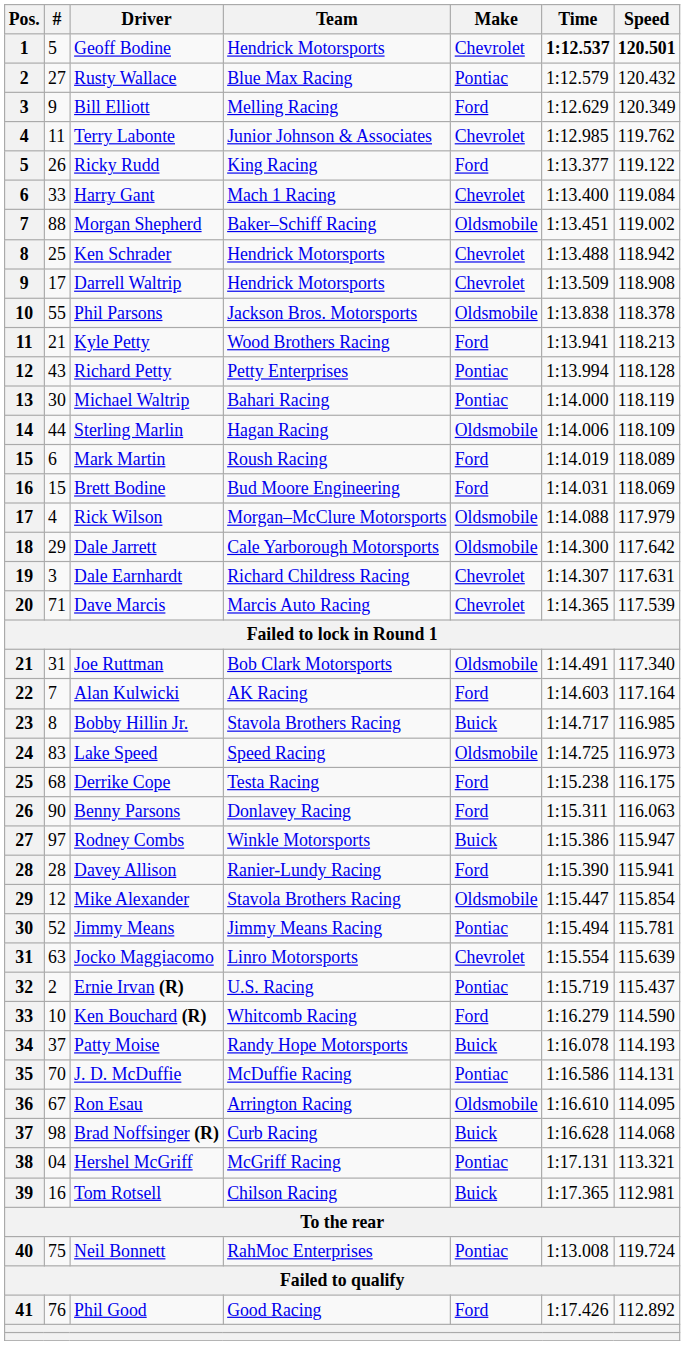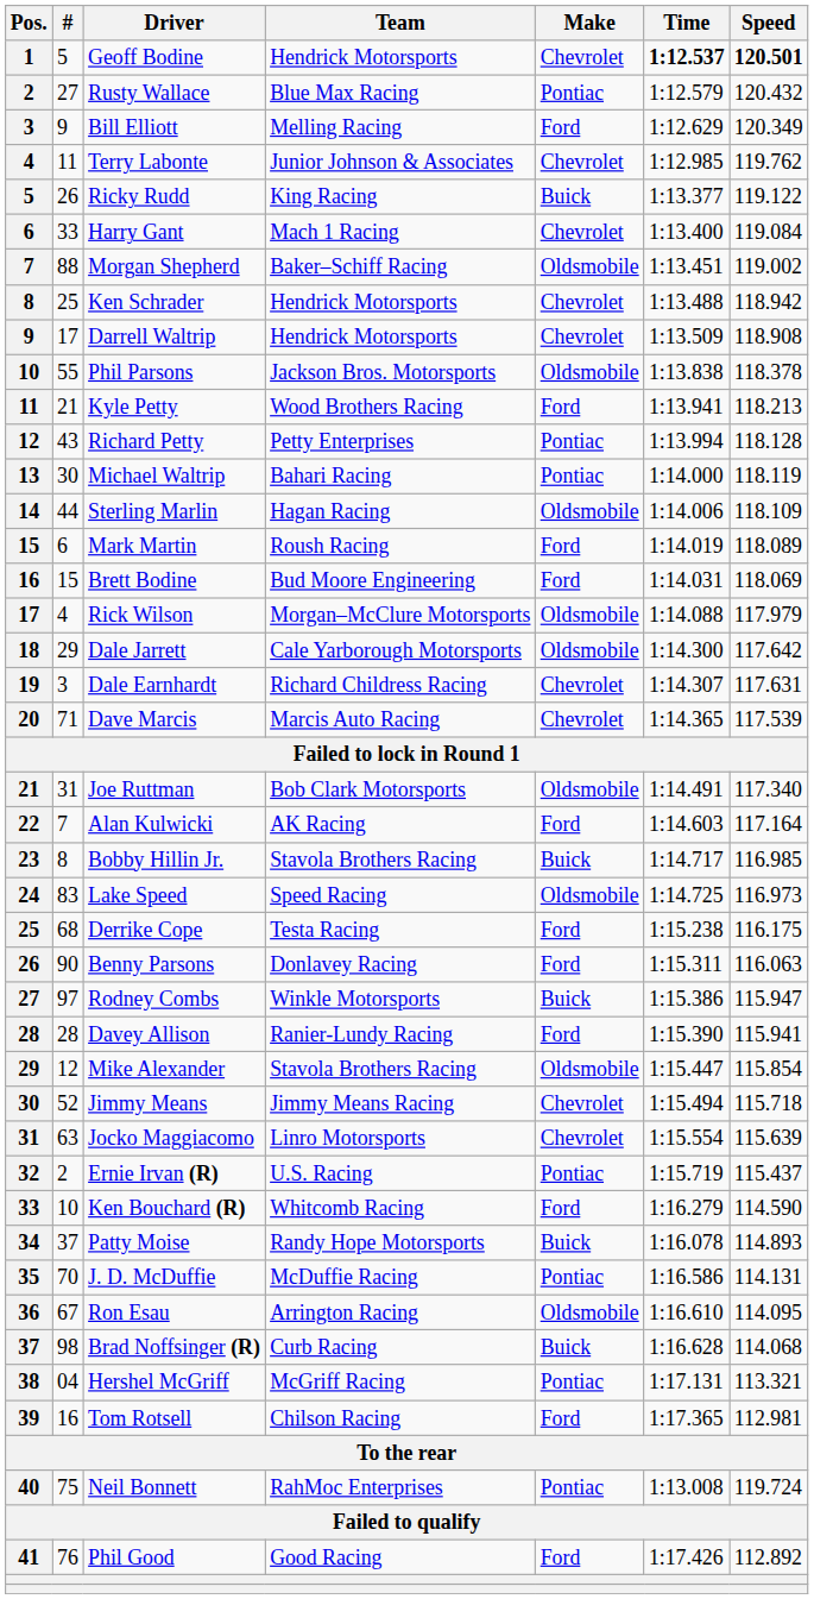 <table class="wikitable" style="font-size:95%">
 <tr>
 <th>Pos.</th>
 <th>#</th>
 <th>Driver</th>
 <th>Team</th>
 <th>Make</th>
 <th>Time</th>
 <th>Speed</th>
 </tr>
 <tr>
 <th>1</th>
 <td>5</td>
 <td><a href='#'>Geoff Bodine</a></td>
 <td><a href='#'>Hendrick Motorsports</a></td>
 <td><a href='#'>Chevrolet</a></td>
 <td><strong>1:12.537</strong></td>
 <td><strong>120.501</strong></td>
 </tr>
 <tr>
 <th>2</th>
 <td>27</td>
 <td><a href='#'>Rusty Wallace</a></td>
 <td><a href='#'>Blue Max Racing</a></td>
 <td><a href='#'>Pontiac</a></td>
 <td>1:12.579</td>
 <td>120.432</td>
 </tr>
 <tr>
 <th>3</th>
 <td>9</td>
 <td><a href='#'>Bill Elliott</a></td>
 <td><a href='#'>Melling Racing</a></td>
 <td><a href='#'>Ford</a></td>
 <td>1:12.629</td>
 <td>120.349</td>
 </tr>
 <tr>
 <th>4</th>
 <td>11</td>
 <td><a href='#'>Terry Labonte</a></td>
 <td><a href='#'>Junior Johnson & Associates</a></td>
 <td><a href='#'>Chevrolet</a></td>
 <td>1:12.985</td>
 <td>119.762</td>
 </tr>
 <tr>
 <th>5</th>
 <td>26</td>
 <td><a href='#'>Ricky Rudd</a></td>
 <td><a href='#'>King Racing</a></td>
-<td><a href='#'>Ford</a></td>
+<td><a href='#'>Buick</a></td>
 <td>1:13.377</td>
 <td>119.122</td>
 </tr>
 <tr>
 <th>6</th>
 <td>33</td>
 <td><a href='#'>Harry Gant</a></td>
 <td><a href='#'>Mach 1 Racing</a></td>
 <td><a href='#'>Chevrolet</a></td>
 <td>1:13.400</td>
 <td>119.084</td>
 </tr>
 <tr>
 <th>7</th>
 <td>88</td>
 <td><a href='#'>Morgan Shepherd</a></td>
 <td><a href='#'>Baker–Schiff Racing</a></td>
 <td><a href='#'>Oldsmobile</a></td>
 <td>1:13.451</td>
 <td>119.002</td>
 </tr>
 <tr>
 <th>8</th>
 <td>25</td>
 <td><a href='#'>Ken Schrader</a></td>
 <td><a href='#'>Hendrick Motorsports</a></td>
 <td><a href='#'>Chevrolet</a></td>
 <td>1:13.488</td>
 <td>118.942</td>
 </tr>
 <tr>
 <th>9</th>
 <td>17</td>
 <td><a href='#'>Darrell Waltrip</a></td>
 <td><a href='#'>Hendrick Motorsports</a></td>
 <td><a href='#'>Chevrolet</a></td>
 <td>1:13.509</td>
 <td>118.908</td>
 </tr>
 <tr>
 <th>10</th>
 <td>55</td>
 <td><a href='#'>Phil Parsons</a></td>
 <td><a href='#'>Jackson Bros. Motorsports</a></td>
 <td><a href='#'>Oldsmobile</a></td>
 <td>1:13.838</td>
 <td>118.378</td>
 </tr>
 <tr>
 <th>11</th>
 <td>21</td>
 <td><a href='#'>Kyle Petty</a></td>
 <td><a href='#'>Wood Brothers Racing</a></td>
 <td><a href='#'>Ford</a></td>
 <td>1:13.941</td>
 <td>118.213</td>
 </tr>
 <tr>
 <th>12</th>
 <td>43</td>
 <td><a href='#'>Richard Petty</a></td>
 <td><a href='#'>Petty Enterprises</a></td>
 <td><a href='#'>Pontiac</a></td>
 <td>1:13.994</td>
 <td>118.128</td>
 </tr>
 <tr>
 <th>13</th>
 <td>30</td>
 <td><a href='#'>Michael Waltrip</a></td>
 <td><a href='#'>Bahari Racing</a></td>
 <td><a href='#'>Pontiac</a></td>
 <td>1:14.000</td>
 <td>118.119</td>
 </tr>
 <tr>
 <th>14</th>
 <td>44</td>
 <td><a href='#'>Sterling Marlin</a></td>
 <td><a href='#'>Hagan Racing</a></td>
 <td><a href='#'>Oldsmobile</a></td>
 <td>1:14.006</td>
 <td>118.109</td>
 </tr>
 <tr>
 <th>15</th>
 <td>6</td>
 <td><a href='#'>Mark Martin</a></td>
 <td><a href='#'>Roush Racing</a></td>
 <td><a href='#'>Ford</a></td>
 <td>1:14.019</td>
 <td>118.089</td>
 </tr>
 <tr>
 <th>16</th>
 <td>15</td>
 <td><a href='#'>Brett Bodine</a></td>
 <td><a href='#'>Bud Moore Engineering</a></td>
 <td><a href='#'>Ford</a></td>
 <td>1:14.031</td>
 <td>118.069</td>
 </tr>
 <tr>
 <th>17</th>
 <td>4</td>
 <td><a href='#'>Rick Wilson</a></td>
 <td><a href='#'>Morgan–McClure Motorsports</a></td>
 <td><a href='#'>Oldsmobile</a></td>
 <td>1:14.088</td>
 <td>117.979</td>
 </tr>
 <tr>
 <th>18</th>
 <td>29</td>
 <td><a href='#'>Dale Jarrett</a></td>
 <td><a href='#'>Cale Yarborough Motorsports</a></td>
 <td><a href='#'>Oldsmobile</a></td>
 <td>1:14.300</td>
 <td>117.642</td>
 </tr>
 <tr>
 <th>19</th>
 <td>3</td>
 <td><a href='#'>Dale Earnhardt</a></td>
 <td><a href='#'>Richard Childress Racing</a></td>
 <td><a href='#'>Chevrolet</a></td>
 <td>1:14.307</td>
 <td>117.631</td>
 </tr>
 <tr>
 <th>20</th>
 <td>71</td>
 <td><a href='#'>Dave Marcis</a></td>
 <td><a href='#'>Marcis Auto Racing</a></td>
 <td><a href='#'>Chevrolet</a></td>
 <td>1:14.365</td>
 <td>117.539</td>
 </tr>
 <tr>
 <th colspan="7">Failed to lock in Round 1</th>
 </tr>
 <tr>
 <th>21</th>
 <td>31</td>
 <td><a href='#'>Joe Ruttman</a></td>
 <td><a href='#'>Bob Clark Motorsports</a></td>
 <td><a href='#'>Oldsmobile</a></td>
 <td>1:14.491</td>
 <td>117.340</td>
 </tr>
 <tr>
 <th>22</th>
 <td>7</td>
 <td><a href='#'>Alan Kulwicki</a></td>
 <td><a href='#'>AK Racing</a></td>
 <td><a href='#'>Ford</a></td>
 <td>1:14.603</td>
 <td>117.164</td>
 </tr>
 <tr>
 <th>23</th>
 <td>8</td>
 <td><a href='#'>Bobby Hillin Jr.</a></td>
 <td><a href='#'>Stavola Brothers Racing</a></td>
 <td><a href='#'>Buick</a></td>
 <td>1:14.717</td>
 <td>116.985</td>
 </tr>
 <tr>
 <th>24</th>
 <td>83</td>
 <td><a href='#'>Lake Speed</a></td>
 <td><a href='#'>Speed Racing</a></td>
 <td><a href='#'>Oldsmobile</a></td>
 <td>1:14.725</td>
 <td>116.973</td>
 </tr>
 <tr>
 <th>25</th>
 <td>68</td>
 <td><a href='#'>Derrike Cope</a></td>
 <td><a href='#'>Testa Racing</a></td>
 <td><a href='#'>Ford</a></td>
 <td>1:15.238</td>
 <td>116.175</td>
 </tr>
 <tr>
 <th>26</th>
 <td>90</td>
 <td><a href='#'>Benny Parsons</a></td>
 <td><a href='#'>Donlavey Racing</a></td>
 <td><a href='#'>Ford</a></td>
 <td>1:15.311</td>
 <td>116.063</td>
 </tr>
 <tr>
 <th>27</th>
 <td>97</td>
 <td><a href='#'>Rodney Combs</a></td>
 <td><a href='#'>Winkle Motorsports</a></td>
 <td><a href='#'>Buick</a></td>
 <td>1:15.386</td>
 <td>115.947</td>
 </tr>
 <tr>
 <th>28</th>
 <td>28</td>
 <td><a href='#'>Davey Allison</a></td>
 <td><a href='#'>Ranier-Lundy Racing</a></td>
 <td><a href='#'>Ford</a></td>
 <td>1:15.390</td>
 <td>115.941</td>
 </tr>
 <tr>
 <th>29</th>
 <td>12</td>
 <td><a href='#'>Mike Alexander</a></td>
 <td><a href='#'>Stavola Brothers Racing</a></td>
 <td><a href='#'>Oldsmobile</a></td>
 <td>1:15.447</td>
 <td>115.854</td>
 </tr>
 <tr>
 <th>30</th>
 <td>52</td>
 <td><a href='#'>Jimmy Means</a></td>
 <td><a href='#'>Jimmy Means Racing</a></td>
-<td><a href='#'>Pontiac</a></td>
+<td><a href='#'>Chevrolet</a></td>
 <td>1:15.494</td>
-<td>115.781</td>
+<td>115.718</td>
 </tr>
 <tr>
 <th>31</th>
 <td>63</td>
 <td><a href='#'>Jocko Maggiacomo</a></td>
 <td><a href='#'>Linro Motorsports</a></td>
 <td><a href='#'>Chevrolet</a></td>
 <td>1:15.554</td>
 <td>115.639</td>
 </tr>
 <tr>
 <th>32</th>
 <td>2</td>
 <td><a href='#'>Ernie Irvan</a> <strong>(R)</strong></td>
 <td><a href='#'>U.S. Racing</a></td>
 <td><a href='#'>Pontiac</a></td>
 <td>1:15.719</td>
 <td>115.437</td>
 </tr>
 <tr>
 <th>33</th>
 <td>10</td>
 <td><a href='#'>Ken Bouchard</a> <strong>(R)</strong></td>
 <td><a href='#'>Whitcomb Racing</a></td>
 <td><a href='#'>Ford</a></td>
 <td>1:16.279</td>
 <td>114.590</td>
 </tr>
 <tr>
 <th>34</th>
 <td>37</td>
 <td><a href='#'>Patty Moise</a></td>
 <td><a href='#'>Randy Hope Motorsports</a></td>
 <td><a href='#'>Buick</a></td>
 <td>1:16.078</td>
-<td>114.193</td>
+<td>114.893</td>
 </tr>
 <tr>
 <th>35</th>
 <td>70</td>
 <td><a href='#'>J. D. McDuffie</a></td>
 <td><a href='#'>McDuffie Racing</a></td>
 <td><a href='#'>Pontiac</a></td>
 <td>1:16.586</td>
 <td>114.131</td>
 </tr>
 <tr>
 <th>36</th>
 <td>67</td>
 <td><a href='#'>Ron Esau</a></td>
 <td><a href='#'>Arrington Racing</a></td>
 <td><a href='#'>Oldsmobile</a></td>
 <td>1:16.610</td>
 <td>114.095</td>
 </tr>
 <tr>
 <th>37</th>
 <td>98</td>
 <td><a href='#'>Brad Noffsinger</a> <strong>(R)</strong></td>
 <td><a href='#'>Curb Racing</a></td>
 <td><a href='#'>Buick</a></td>
 <td>1:16.628</td>
 <td>114.068</td>
 </tr>
 <tr>
 <th>38</th>
 <td>04</td>
 <td><a href='#'>Hershel McGriff</a></td>
 <td><a href='#'>McGriff Racing</a></td>
 <td><a href='#'>Pontiac</a></td>
 <td>1:17.131</td>
 <td>113.321</td>
 </tr>
 <tr>
 <th>39</th>
 <td>16</td>
 <td><a href='#'>Tom Rotsell</a></td>
 <td><a href='#'>Chilson Racing</a></td>
-<td><a href='#'>Buick</a></td>
+<td><a href='#'>Ford</a></td>
 <td>1:17.365</td>
 <td>112.981</td>
 </tr>
 <tr>
 <th colspan="7">To the rear</th>
 </tr>
 <tr>
 <th>40</th>
 <td>75</td>
 <td><a href='#'>Neil Bonnett</a></td>
 <td><a href='#'>RahMoc Enterprises</a></td>
 <td><a href='#'>Pontiac</a></td>
 <td>1:13.008</td>
 <td>119.724</td>
 </tr>
 <tr>
 <th colspan="7">Failed to qualify</th>
 </tr>
 <tr>
 <th>41</th>
 <td>76</td>
 <td><a href='#'>Phil Good</a></td>
 <td><a href='#'>Good Racing</a></td>
 <td><a href='#'>Ford</a></td>
 <td>1:17.426</td>
 <td>112.892</td>
 </tr>
 <tr>
 <th colspan="7"></th>
 </tr>
 <tr>
 <th colspan="7"></th>
 </tr>
 </table>
